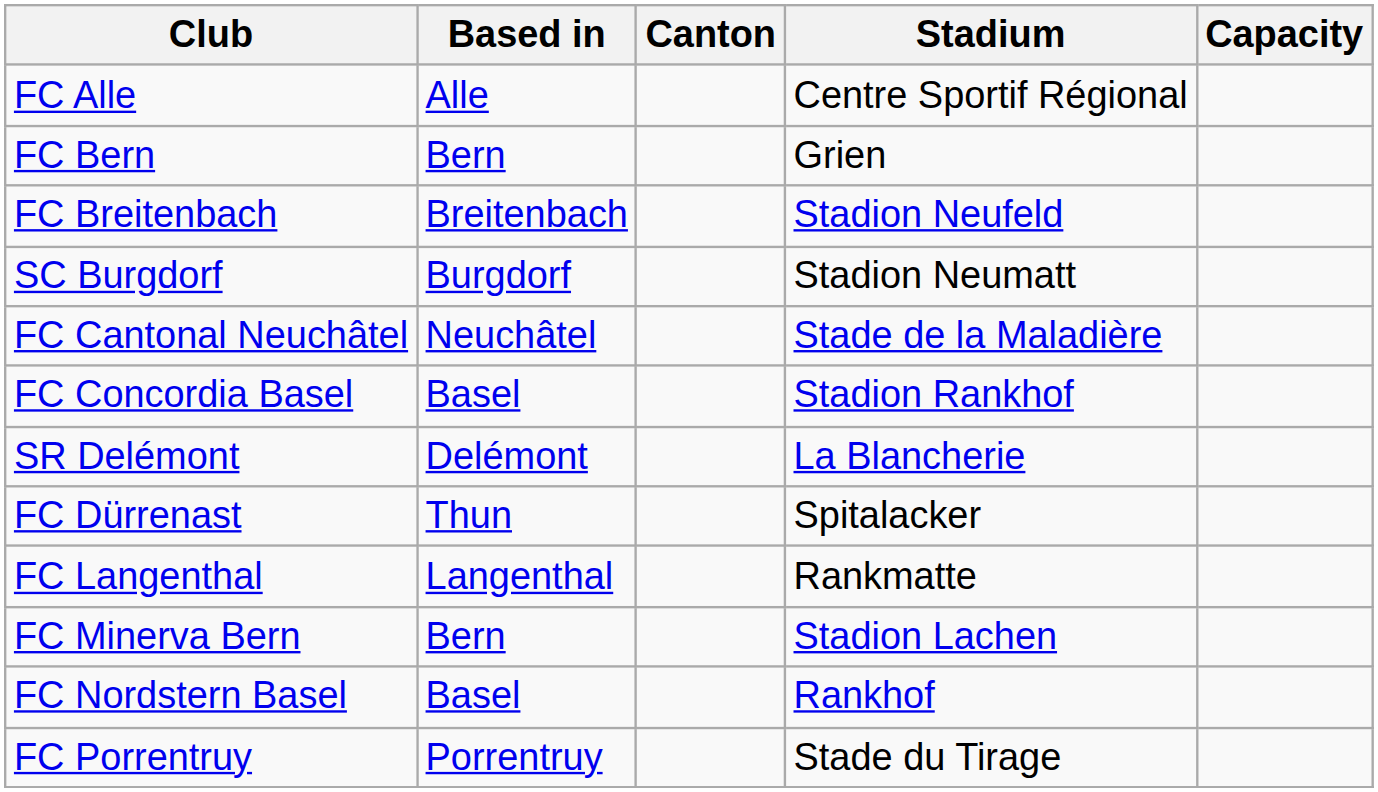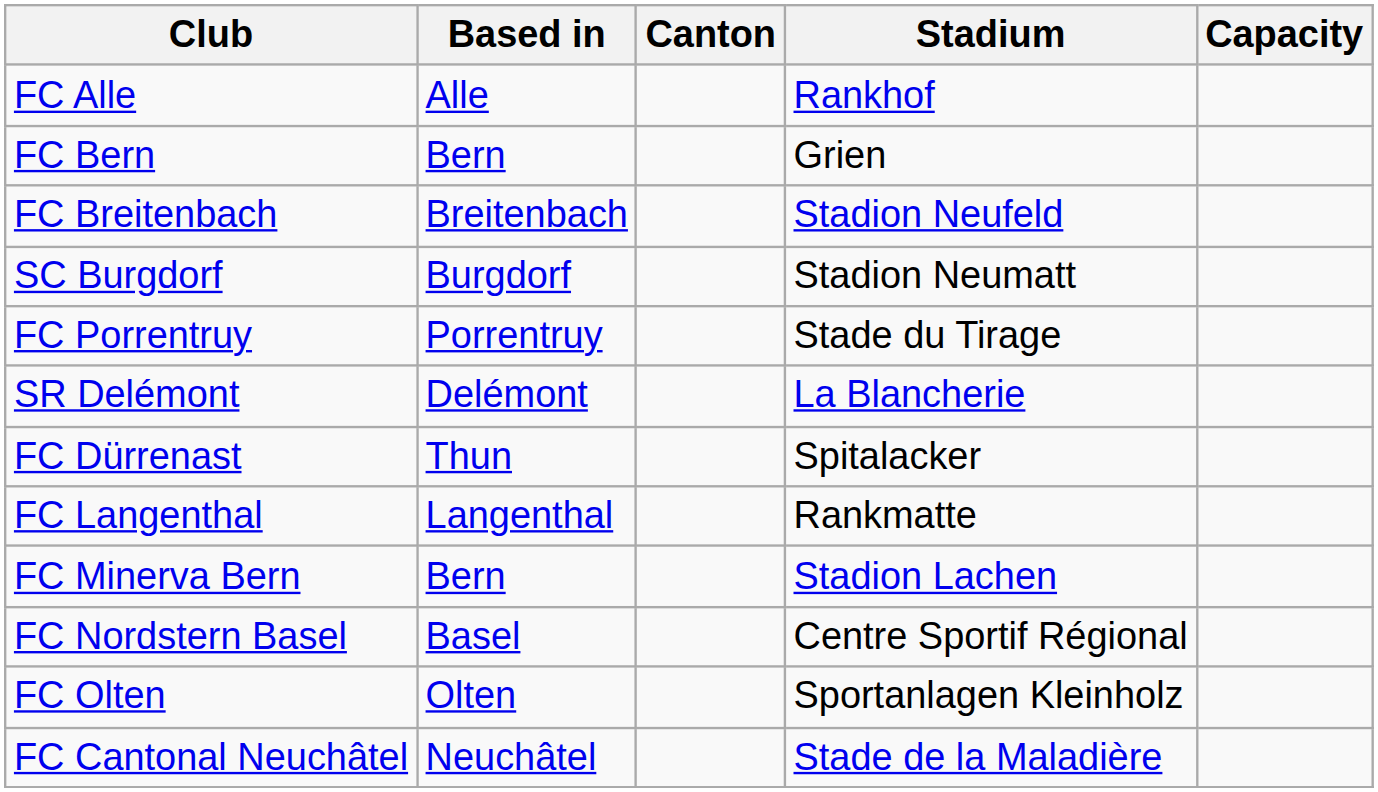 <table class="wikitable">
 <tr>
 <th>Club</th>
 <th>Based in</th>
 <th>Canton</th>
 <th>Stadium</th>
 <th>Capacity</th>
 </tr>
 <tr>
 <td><a href='#'>FC Alle</a></td>
 <td><a href='#'>Alle</a></td>
 <td></td>
-<td>Centre Sportif Régional</td>
+<td><a href='#'>Rankhof</a></td>
 <td></td>
 </tr>
 <tr>
 <td><a href='#'>FC Bern</a></td>
 <td><a href='#'>Bern</a></td>
 <td></td>
 <td>Grien</td>
 <td></td>
 </tr>
 <tr>
 <td><a href='#'>FC Breitenbach</a></td>
 <td><a href='#'>Breitenbach</a></td>
 <td></td>
 <td><a href='#'>Stadion Neufeld</a></td>
 <td></td>
 </tr>
 <tr>
 <td><a href='#'>SC Burgdorf</a></td>
 <td><a href='#'>Burgdorf</a></td>
 <td></td>
 <td>Stadion Neumatt</td>
 <td></td>
 </tr>
 <tr>
-<td><a href='#'>FC Cantonal Neuchâtel</a></td>
-<td><a href='#'>Neuchâtel</a></td>
+<td><a href='#'>FC Porrentruy</a></td>
+<td><a href='#'>Porrentruy</a></td>
 <td></td>
-<td><a href='#'>Stade de la Maladière</a></td>
-<td></td>
-</tr>
-<tr>
-<td><a href='#'>FC Concordia Basel</a></td>
-<td><a href='#'>Basel</a></td>
-<td></td>
-<td><a href='#'>Stadion Rankhof</a></td>
+<td>Stade du Tirage</td>
 <td></td>
 </tr>
 <tr>
 <td><a href='#'>SR Delémont</a></td>
 <td><a href='#'>Delémont</a></td>
 <td></td>
 <td><a href='#'>La Blancherie</a></td>
 <td></td>
 </tr>
 <tr>
 <td><a href='#'>FC Dürrenast</a></td>
 <td><a href='#'>Thun</a></td>
 <td></td>
 <td>Spitalacker</td>
 <td></td>
 </tr>
 <tr>
 <td><a href='#'>FC Langenthal</a></td>
 <td><a href='#'>Langenthal</a></td>
 <td></td>
 <td>Rankmatte</td>
 <td></td>
 </tr>
 <tr>
 <td><a href='#'>FC Minerva Bern</a></td>
 <td><a href='#'>Bern</a></td>
 <td></td>
 <td><a href='#'>Stadion Lachen</a></td>
 <td></td>
 </tr>
 <tr>
 <td><a href='#'>FC Nordstern Basel</a></td>
 <td><a href='#'>Basel</a></td>
 <td></td>
-<td><a href='#'>Rankhof</a></td>
+<td>Centre Sportif Régional</td>
 <td></td>
 </tr>
 <tr>
-<td><a href='#'>FC Porrentruy</a></td>
-<td><a href='#'>Porrentruy</a></td>
+<td><a href='#'>FC Olten</a></td>
+<td><a href='#'>Olten</a></td>
 <td></td>
-<td>Stade du Tirage</td>
+<td>Sportanlagen Kleinholz</td>
+<td></td>
+</tr>
+<tr>
+<td><a href='#'>FC Cantonal Neuchâtel</a></td>
+<td><a href='#'>Neuchâtel</a></td>
+<td></td>
+<td><a href='#'>Stade de la Maladière</a></td>
 <td></td>
 </tr>
 <tr>
 </tr>
 </table>
